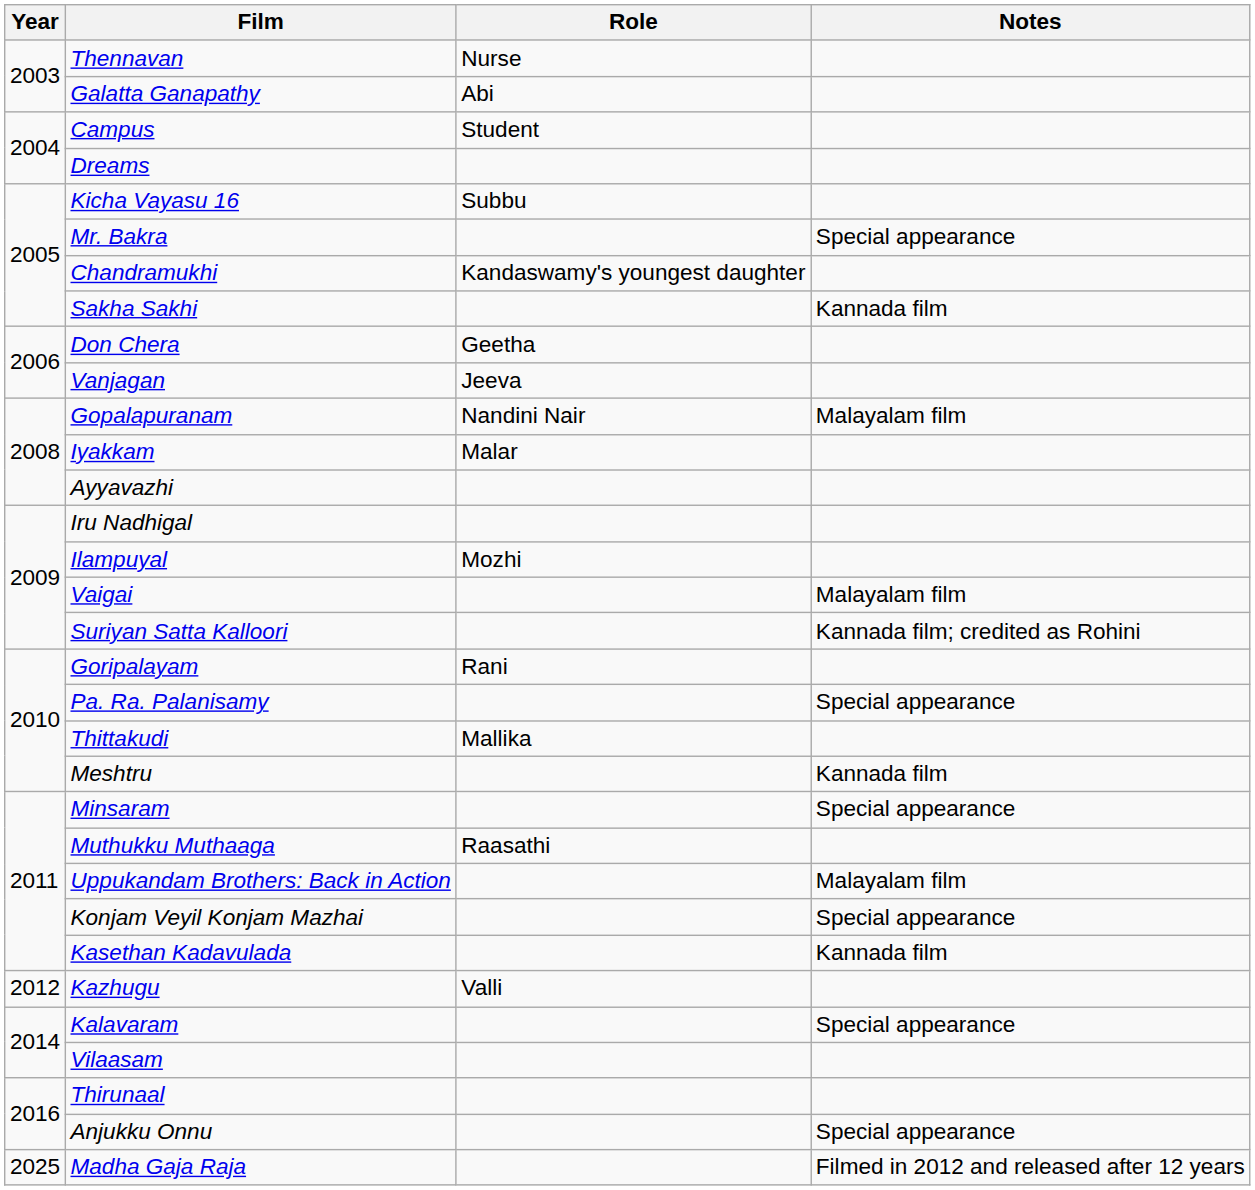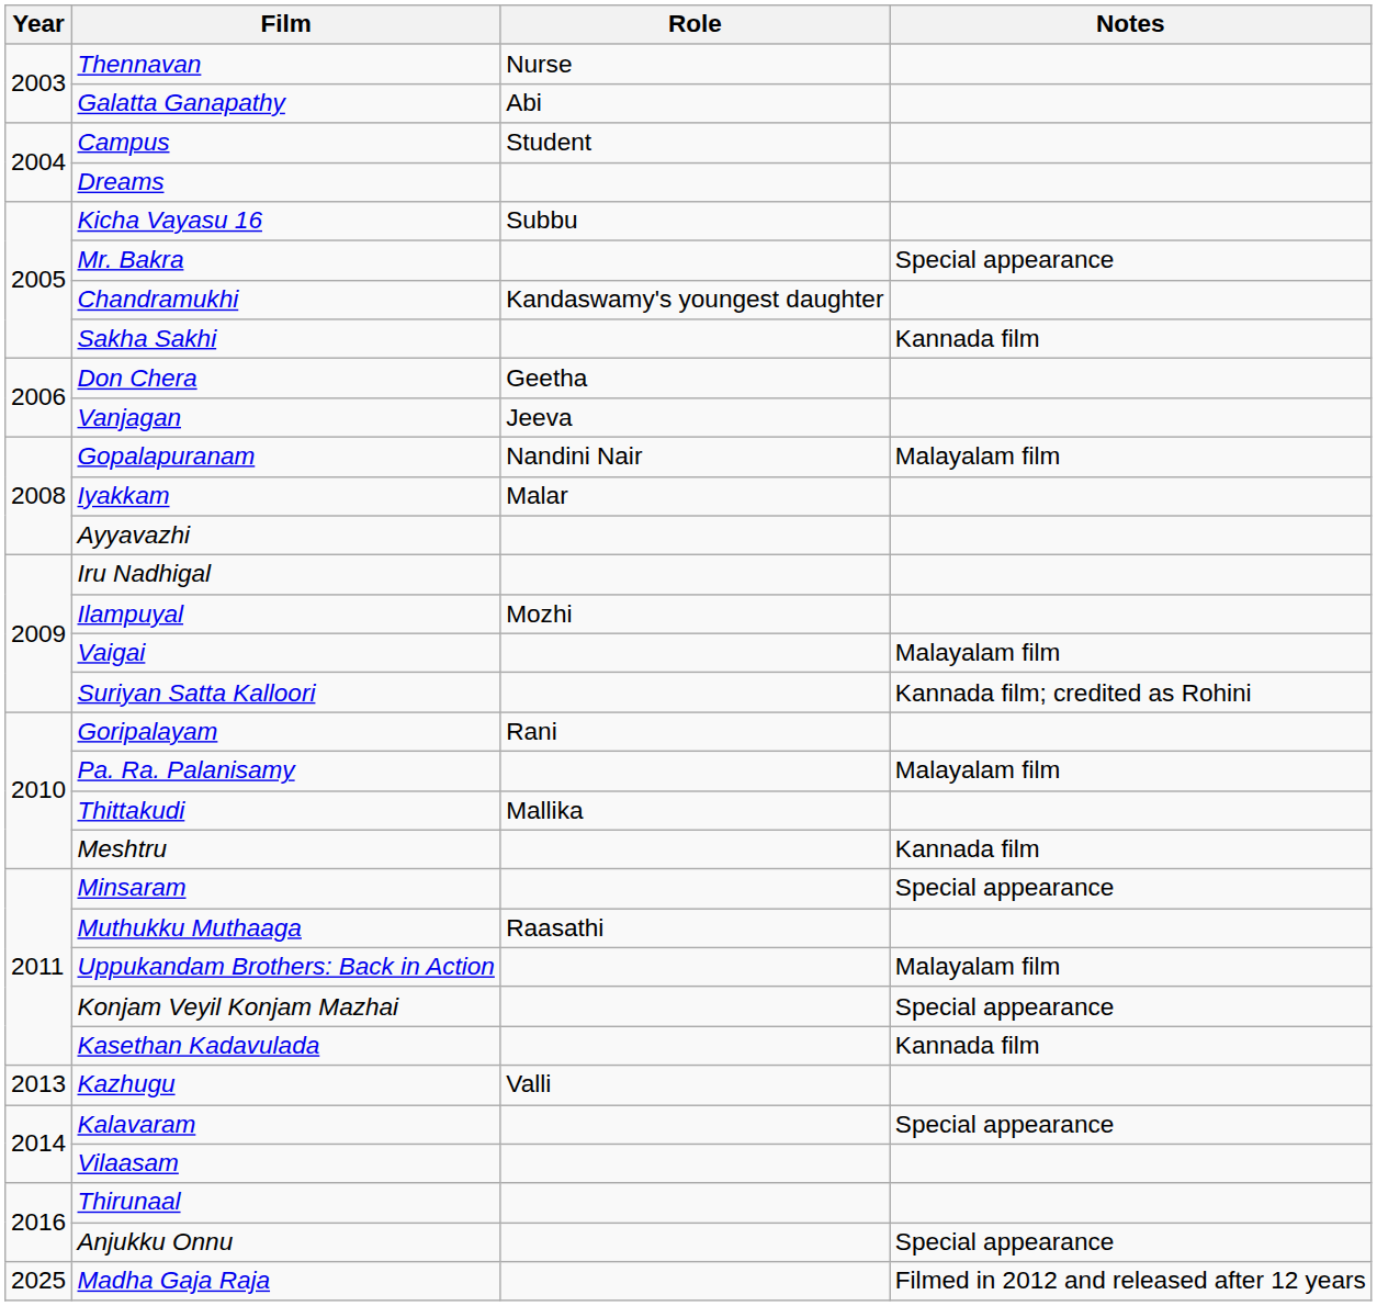 <table class="wikitable sortable">
 <tr>
 <th>Year</th>
 <th>Film</th>
 <th>Role</th>
 <th>Notes</th>
 </tr>
 <tr>
 <td rowspan="2">2003</td>
 <td><em><a href='#'>Thennavan</a></em></td>
 <td>Nurse</td>
 <td></td>
 </tr>
 <tr>
 <td><em><a href='#'>Galatta Ganapathy</a></em></td>
 <td>Abi</td>
 <td></td>
 </tr>
 <tr>
 <td rowspan="2">2004</td>
 <td><em><a href='#'>Campus</a></em></td>
 <td>Student</td>
 <td></td>
 </tr>
 <tr>
 <td><em><a href='#'>Dreams</a></em></td>
 <td></td>
 <td></td>
 </tr>
 <tr>
 <td rowspan="4">2005</td>
 <td><em><a href='#'>Kicha Vayasu 16</a></em></td>
 <td>Subbu</td>
 <td></td>
 </tr>
 <tr>
 <td><em><a href='#'>Mr. Bakra</a></em></td>
 <td></td>
 <td>Special appearance</td>
 </tr>
 <tr>
 <td><em><a href='#'>Chandramukhi</a></em></td>
 <td>Kandaswamy's youngest daughter</td>
 <td></td>
 </tr>
 <tr>
 <td><em><a href='#'>Sakha Sakhi</a></em></td>
 <td></td>
 <td>Kannada film</td>
 </tr>
 <tr>
 <td rowspan="2">2006</td>
 <td><em><a href='#'>Don Chera</a></em></td>
 <td>Geetha</td>
 <td></td>
 </tr>
 <tr>
 <td><em><a href='#'>Vanjagan</a></em></td>
 <td>Jeeva</td>
 <td></td>
 </tr>
 <tr>
 <td rowspan="3">2008</td>
 <td><em><a href='#'>Gopalapuranam</a></em></td>
 <td>Nandini Nair</td>
 <td>Malayalam film</td>
 </tr>
 <tr>
 <td><em><a href='#'>Iyakkam</a></em></td>
 <td>Malar</td>
 <td></td>
 </tr>
 <tr>
 <td><em>Ayyavazhi</em></td>
 <td></td>
 <td></td>
 </tr>
 <tr>
 <td rowspan="4">2009</td>
 <td><em>Iru Nadhigal</em></td>
 <td></td>
 <td></td>
 </tr>
 <tr>
 <td><em><a href='#'>Ilampuyal</a></em></td>
 <td>Mozhi</td>
 <td></td>
 </tr>
 <tr>
 <td><em><a href='#'>Vaigai</a></em></td>
 <td></td>
 <td>Malayalam film</td>
 </tr>
 <tr>
 <td><em><a href='#'>Suriyan Satta Kalloori</a></em></td>
 <td></td>
 <td>Kannada film; credited as Rohini</td>
 </tr>
 <tr>
 <td rowspan="4">2010</td>
 <td><em><a href='#'>Goripalayam</a></em></td>
 <td>Rani</td>
 <td></td>
 </tr>
 <tr>
 <td><em><a href='#'>Pa. Ra. Palanisamy</a></em></td>
 <td></td>
-<td>Special appearance</td>
+<td>Malayalam film</td>
 </tr>
 <tr>
 <td><em><a href='#'>Thittakudi</a></em></td>
 <td>Mallika</td>
 <td></td>
 </tr>
 <tr>
 <td><em>Meshtru</em></td>
 <td></td>
 <td>Kannada film</td>
 </tr>
 <tr>
 <td rowspan="5">2011</td>
 <td><em><a href='#'>Minsaram</a></em></td>
 <td></td>
 <td>Special appearance</td>
 </tr>
 <tr>
 <td><em><a href='#'>Muthukku Muthaaga</a></em></td>
 <td>Raasathi</td>
 <td></td>
 </tr>
 <tr>
 <td><em><a href='#'>Uppukandam Brothers: Back in Action</a></em></td>
 <td></td>
 <td>Malayalam film</td>
 </tr>
 <tr>
 <td><em>Konjam Veyil Konjam Mazhai</em></td>
 <td></td>
 <td>Special appearance</td>
 </tr>
 <tr>
 <td><em><a href='#'>Kasethan Kadavulada</a></em></td>
 <td></td>
 <td>Kannada film</td>
 </tr>
 <tr>
-<td>2012</td>
+<td>2013</td>
 <td><em><a href='#'>Kazhugu</a></em></td>
 <td>Valli</td>
 <td></td>
 </tr>
 <tr>
 <td rowspan="2">2014</td>
 <td><em><a href='#'>Kalavaram</a></em></td>
 <td></td>
 <td>Special appearance</td>
 </tr>
 <tr>
 <td><em><a href='#'>Vilaasam</a></em></td>
 <td></td>
 <td></td>
 </tr>
 <tr>
 <td rowspan="2">2016</td>
 <td><em><a href='#'>Thirunaal</a></em></td>
 <td></td>
 <td></td>
 </tr>
 <tr>
 <td><em>Anjukku Onnu</em></td>
 <td></td>
 <td>Special appearance</td>
 </tr>
 <tr>
 <td>2025</td>
 <td><em><a href='#'>Madha Gaja Raja</a></em></td>
 <td></td>
 <td>Filmed in 2012 and released after 12 years</td>
 </tr>
 </table>
